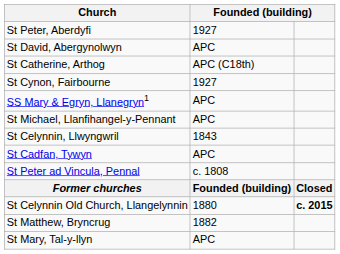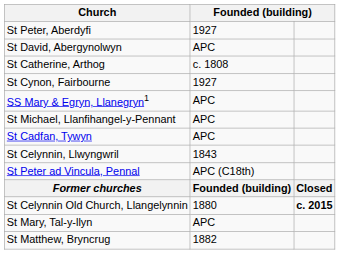 <table class="wikitable">
 <tr>
 <th>Church</th>
 <th colspan="2">Founded (building)</th>
 </tr>
 <tr>
 <td>St Peter, Aberdyfi</td>
 <td>1927</td>
 <td></td>
 </tr>
 <tr>
 <td>St David, Abergynolwyn</td>
 <td>APC</td>
 <td></td>
 </tr>
 <tr>
 <td>St Catherine, Arthog</td>
-<td>APC (C18th)</td>
+<td>c. 1808</td>
 <td></td>
 </tr>
 <tr>
 <td>St Cynon, Fairbourne</td>
 <td>1927</td>
 <td></td>
 </tr>
 <tr>
 <td><a href='#'>SS Mary & Egryn, Llanegryn</a><sup>1</sup></td>
 <td>APC</td>
 <td></td>
 </tr>
 <tr>
 <td>St Michael, Llanfihangel-y-Pennant</td>
 <td>APC</td>
 <td></td>
 </tr>
 <tr>
+<td><a href='#'>St Cadfan, Tywyn</a></td>
+<td>APC</td>
+<td></td>
+</tr>
+<tr>
 <td>St Celynnin, Llwyngwril</td>
 <td>1843</td>
 <td></td>
 </tr>
 <tr>
-<td><a href='#'>St Cadfan, Tywyn</a></td>
-<td>APC</td>
-<td></td>
-</tr>
-<tr>
 <td><a href='#'>St Peter ad Vincula, Pennal</a></td>
-<td>c. 1808</td>
+<td>APC (C18th)</td>
 <td></td>
 </tr>
 <tr>
 <th><em>Former churches</em></th>
 <th>Founded (building)</th>
 <th>Closed</th>
 </tr>
 <tr>
 <td>St Celynnin Old Church, Llangelynnin</td>
 <td>1880</td>
 <td><strong>c. 2015</strong></td>
 </tr>
 <tr>
+<td>St Mary, Tal-y-llyn</td>
+<td>APC</td>
+<td></td>
+</tr>
+<tr>
 <td>St Matthew, Bryncrug</td>
 <td>1882</td>
 <td></td>
 </tr>
-<tr>
-<td>St Mary, Tal-y-llyn</td>
-<td>APC</td>
-<td></td>
-</tr>
 </table>
